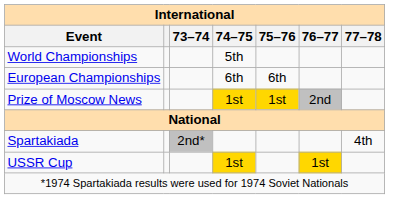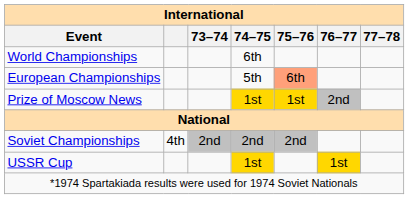 <table class="wikitable" style="text-align:center">
 <tr>
 <th style="background-color: #ffdead; " colspan=7 align=center>International</th>
 </tr>
 <tr>
 <th>Event</th>
 <th></th>
 <th>73–74</th>
 <th>74–75</th>
 <th>75–76</th>
 <th>76–77</th>
 <th>77–78</th>
 </tr>
 <tr>
 <td align=left><a href='#'>World Championships</a></td>
 <td></td>
 <td></td>
-<td>5th</td>
+<td>6th</td>
 <td></td>
 <td></td>
 </tr>
 <tr>
 <td align=left><a href='#'>European Championships</a></td>
 <td></td>
 <td></td>
-<td>6th</td>
-<td>6th</td>
+<td>5th</td>
+<td style="background: lightsalmon;">6th</td>
 <td></td>
 <td></td>
 </tr>
 <tr>
 <td align=left><a href='#'>Prize of Moscow News</a></td>
 <td></td>
 <td></td>
 <td bgcolor=gold>1st</td>
 <td bgcolor=gold>1st</td>
 <td bgcolor=silver>2nd</td>
 <td></td>
 </tr>
 <tr>
 <th style="background-color: #ffdead; " colspan=7 align=center>National</th>
 </tr>
 <tr>
-<td align=left><a href='#'>Spartakiada</a></td>
-<td></td>
-<td bgcolor=silver>2nd*</td>
+<td align=left><a href='#'>Soviet Championships</a></td>
+<td>4th</td>
+<td bgcolor=silver>2nd</td>
+<td bgcolor=silver>2nd</td>
+<td bgcolor=silver>2nd</td>
 <td></td>
 <td></td>
-<td></td>
-<td>4th</td>
 </tr>
 <tr>
 <td align=left><a href='#'>USSR Cup</a></td>
 <td></td>
 <td></td>
 <td bgcolor=gold>1st</td>
 <td></td>
 <td bgcolor=gold>1st</td>
 <td></td>
 </tr>
 <tr>
 <td colspan=7 align=center><small> *1974 Spartakiada results were used for 1974 Soviet Nationals </small></td>
 </tr>
 </table>
